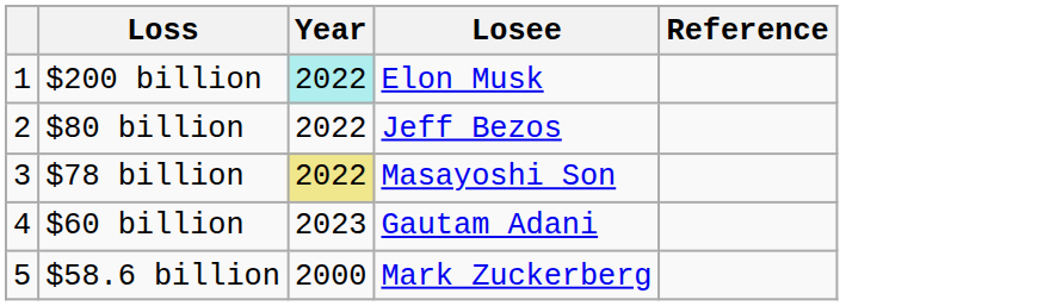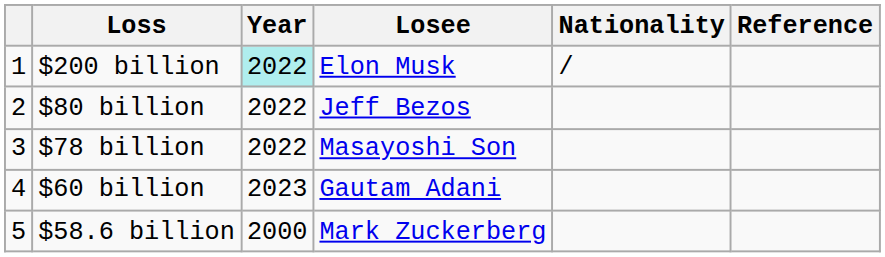 <table class="wikitable">
 <tr>
 <th></th>
 <th>Loss</th>
 <th>Year</th>
 <th>Losee</th>
+<th>Nationality</th>
 <th>Reference</th>
 </tr>
 <tr>
 <td>1</td>
 <td>$200 billion</td>
 <td style="background: paleturquoise;">2022</td>
 <td><a href='#'>Elon Musk</a></td>
+<td>/</td>
 <td></td>
 </tr>
 <tr>
 <td>2</td>
 <td>$80 billion</td>
 <td>2022</td>
 <td><a href='#'>Jeff Bezos</a></td>
 <td></td>
+<td></td>
 </tr>
 <tr>
 <td>3</td>
 <td>$78 billion</td>
-<td style="background: khaki;">2022</td>
+<td>2022</td>
 <td><a href='#'>Masayoshi Son</a></td>
+<td></td>
 <td></td>
 </tr>
 <tr>
 <td>4</td>
 <td>$60 billion</td>
 <td>2023</td>
 <td><a href='#'>Gautam Adani</a></td>
 <td></td>
+<td></td>
 </tr>
 <tr>
 <td>5</td>
 <td>$58.6 billion</td>
 <td>2000</td>
 <td><a href='#'>Mark Zuckerberg</a></td>
 <td></td>
+<td></td>
 </tr>
 </table>
